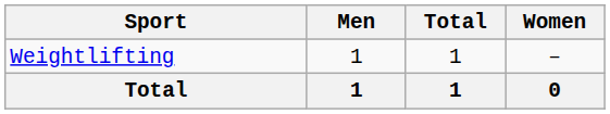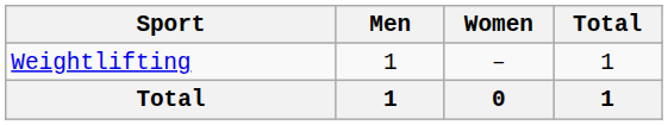 <table class="wikitable sortable" style="text-align:center;">
 <tr>
 <th width=180>Sport</th>
 <th width=55>Men</th>
+<th width=55>Women</th>
 <th width=55>Total</th>
-<th width=55>Women</th>
 </tr>
 <tr>
 <td align=left><a href='#'>Weightlifting</a></td>
 <td>1</td>
+<td>–</td>
 <td>1</td>
-<td>–</td>
 </tr>
 <tr>
 <th>Total</th>
 <th>1</th>
+<th>0</th>
 <th>1</th>
-<th>0</th>
 </tr>
 </table>
